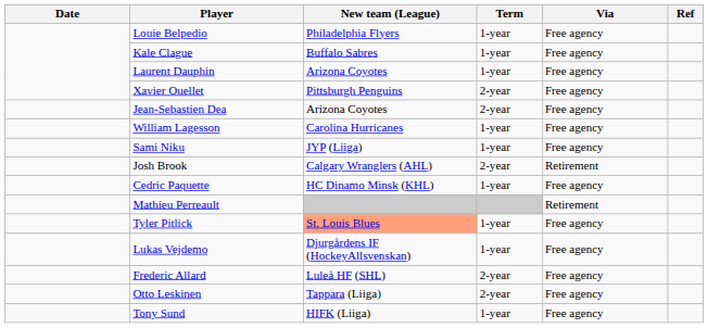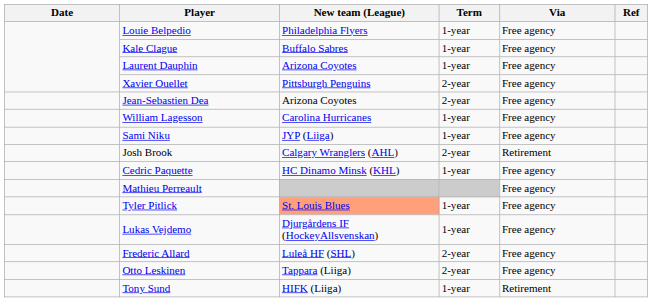 <table class="wikitable">
 <tr style="background:#ddd; text-align:center;">
 <th style="width: 10em;">Date</th>
 <th style="width: 14em;">Player</th>
 <th style="width: 14em;">New team (League)</th>
 <th style="width: 5em;">Term</th>
 <th style="width: 10em;">Via</th>
 <th style="width: 2.5em;">Ref</th>
 </tr>
 <tr>
 <td rowspan=4></td>
 <td><a href='#'>Louie Belpedio</a></td>
 <td><a href='#'>Philadelphia Flyers</a></td>
 <td>1-year</td>
 <td>Free agency</td>
 <td></td>
 </tr>
 <tr>
 <td><a href='#'>Kale Clague</a></td>
 <td><a href='#'>Buffalo Sabres</a></td>
 <td>1-year</td>
 <td>Free agency</td>
 <td></td>
 </tr>
 <tr>
 <td><a href='#'>Laurent Dauphin</a></td>
 <td><a href='#'>Arizona Coyotes</a></td>
 <td>1-year</td>
 <td>Free agency</td>
 <td></td>
 </tr>
 <tr>
 <td><a href='#'>Xavier Ouellet</a></td>
 <td><a href='#'>Pittsburgh Penguins</a></td>
 <td>2-year</td>
 <td>Free agency</td>
 <td></td>
 </tr>
 <tr>
 <td></td>
 <td><a href='#'>Jean-Sebastien Dea</a></td>
 <td>Arizona Coyotes</td>
 <td>2-year</td>
 <td>Free agency</td>
 <td></td>
 </tr>
 <tr>
 <td></td>
 <td><a href='#'>William Lagesson</a></td>
 <td><a href='#'>Carolina Hurricanes</a></td>
 <td>1-year</td>
 <td>Free agency</td>
 <td></td>
 </tr>
 <tr>
 <td></td>
 <td><a href='#'>Sami Niku</a></td>
 <td><a href='#'>JYP</a> (<a href='#'>Liiga</a>)</td>
 <td>1-year</td>
 <td>Free agency</td>
 <td></td>
 </tr>
 <tr>
 <td></td>
 <td>Josh Brook</td>
 <td><a href='#'>Calgary Wranglers</a> (<a href='#'>AHL</a>)</td>
 <td>2-year</td>
 <td>Retirement</td>
 <td></td>
 </tr>
 <tr>
 <td></td>
 <td><a href='#'>Cedric Paquette</a></td>
 <td><a href='#'>HC Dinamo Minsk</a> (<a href='#'>KHL</a>)</td>
 <td>1-year</td>
 <td>Free agency</td>
 <td></td>
 </tr>
 <tr>
 <td></td>
 <td><a href='#'>Mathieu Perreault</a></td>
 <td style="background:#ccc;"></td>
 <td style="background:#ccc;"></td>
-<td>Retirement</td>
+<td>Free agency</td>
 <td></td>
 </tr>
 <tr>
 <td></td>
 <td><a href='#'>Tyler Pitlick</a></td>
 <td style="background: lightsalmon;"><a href='#'>St. Louis Blues</a></td>
 <td>1-year</td>
 <td>Free agency</td>
 <td></td>
 </tr>
 <tr>
 <td></td>
 <td><a href='#'>Lukas Vejdemo</a></td>
 <td><a href='#'>Djurgårdens IF</a> (<a href='#'>HockeyAllsvenskan</a>)</td>
 <td>1-year</td>
 <td>Free agency</td>
 <td></td>
 </tr>
 <tr>
 <td></td>
 <td><a href='#'>Frederic Allard</a></td>
 <td><a href='#'>Luleå HF</a> (<a href='#'>SHL</a>)</td>
 <td>2-year</td>
 <td>Free agency</td>
 <td></td>
 </tr>
 <tr>
 <td></td>
 <td><a href='#'>Otto Leskinen</a></td>
 <td><a href='#'>Tappara</a> (Liiga)</td>
 <td>2-year</td>
 <td>Free agency</td>
 <td></td>
 </tr>
 <tr>
 <td></td>
 <td><a href='#'>Tony Sund</a></td>
 <td><a href='#'> HIFK</a> (Liiga)</td>
 <td>1-year</td>
-<td>Free agency</td>
+<td>Retirement</td>
 <td></td>
 </tr>
 </table>
